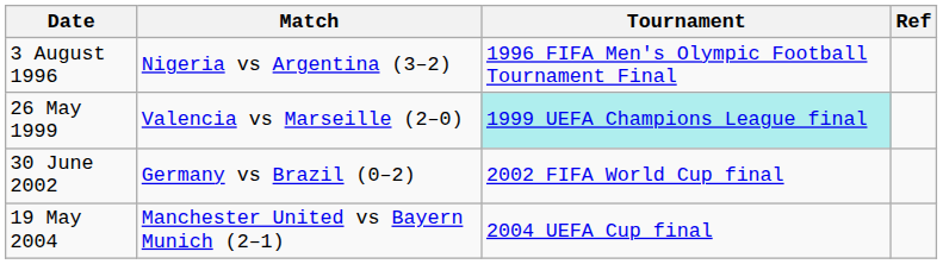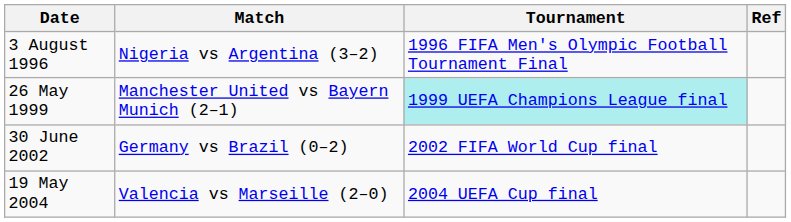 <table class="wikitable">
 <tr>
 <th>Date</th>
 <th>Match</th>
 <th>Tournament</th>
 <th>Ref</th>
 </tr>
 <tr>
 <td>3 August 1996</td>
 <td><a href='#'>Nigeria</a> vs <a href='#'>Argentina</a> (3–2)</td>
 <td><a href='#'>1996 FIFA Men's Olympic Football Tournament Final</a></td>
 <td></td>
 </tr>
 <tr>
 <td>26 May 1999</td>
-<td><a href='#'>Valencia</a> vs <a href='#'>Marseille</a> (2–0)</td>
+<td><a href='#'>Manchester United</a> vs <a href='#'>Bayern Munich</a> (2–1)</td>
 <td style="background: paleturquoise;"><a href='#'>1999 UEFA Champions League final</a></td>
 <td></td>
 </tr>
 <tr>
 <td>30 June 2002</td>
 <td><a href='#'>Germany</a> vs <a href='#'>Brazil</a> (0–2)</td>
 <td><a href='#'>2002 FIFA World Cup final</a></td>
 <td></td>
 </tr>
 <tr>
 <td>19 May 2004</td>
-<td><a href='#'>Manchester United</a> vs <a href='#'>Bayern Munich</a> (2–1)</td>
+<td><a href='#'>Valencia</a> vs <a href='#'>Marseille</a> (2–0)</td>
 <td><a href='#'>2004 UEFA Cup final</a></td>
 <td></td>
 </tr>
 </table>
